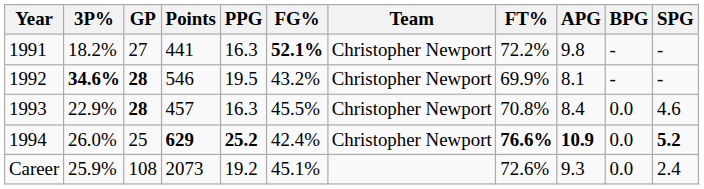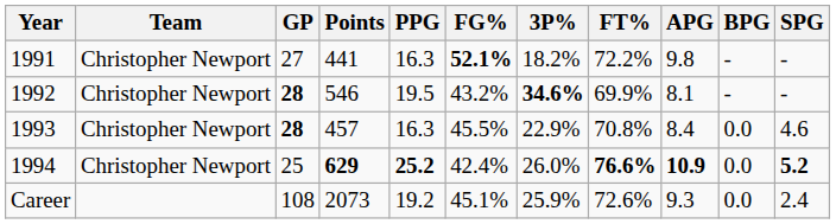 <table class="wikitable">
 <tr>
 <th>Year</th>
-<th>3P%</th>
+<th>Team</th>
 <th>GP</th>
 <th>Points</th>
 <th>PPG</th>
 <th>FG%</th>
-<th>Team</th>
+<th>3P%</th>
 <th>FT%</th>
 <th>APG</th>
 <th>BPG</th>
 <th>SPG</th>
 </tr>
 <tr>
 <td>1991</td>
-<td>18.2%</td>
+<td>Christopher Newport</td>
 <td>27</td>
 <td>441</td>
 <td>16.3</td>
 <td><strong>52.1%</strong></td>
-<td>Christopher Newport</td>
+<td>18.2%</td>
 <td>72.2%</td>
 <td>9.8</td>
 <td>-</td>
 <td>-</td>
 </tr>
 <tr>
 <td>1992</td>
-<td><strong>34.6%</strong></td>
+<td>Christopher Newport</td>
 <td><strong>28</strong></td>
 <td>546</td>
 <td>19.5</td>
 <td>43.2%</td>
-<td>Christopher Newport</td>
+<td><strong>34.6%</strong></td>
 <td>69.9%</td>
 <td>8.1</td>
 <td>-</td>
 <td>-</td>
 </tr>
 <tr>
 <td>1993</td>
-<td>22.9%</td>
+<td>Christopher Newport</td>
 <td><strong>28</strong></td>
 <td>457</td>
 <td>16.3</td>
 <td>45.5%</td>
-<td>Christopher Newport</td>
+<td>22.9%</td>
 <td>70.8%</td>
 <td>8.4</td>
 <td>0.0</td>
 <td>4.6</td>
 </tr>
 <tr>
 <td>1994</td>
-<td>26.0%</td>
+<td>Christopher Newport</td>
 <td>25</td>
 <td><strong>629</strong></td>
 <td><strong>25.2</strong></td>
 <td>42.4%</td>
-<td>Christopher Newport</td>
+<td>26.0%</td>
 <td><strong>76.6%</strong></td>
 <td><strong>10.9</strong></td>
 <td>0.0</td>
 <td><strong>5.2</strong></td>
 </tr>
 <tr>
 <td>Career</td>
-<td>25.9%</td>
+<td></td>
 <td>108</td>
 <td>2073</td>
 <td>19.2</td>
 <td>45.1%</td>
-<td></td>
+<td>25.9%</td>
 <td>72.6%</td>
 <td>9.3</td>
 <td>0.0</td>
 <td>2.4</td>
 </tr>
 </table>
